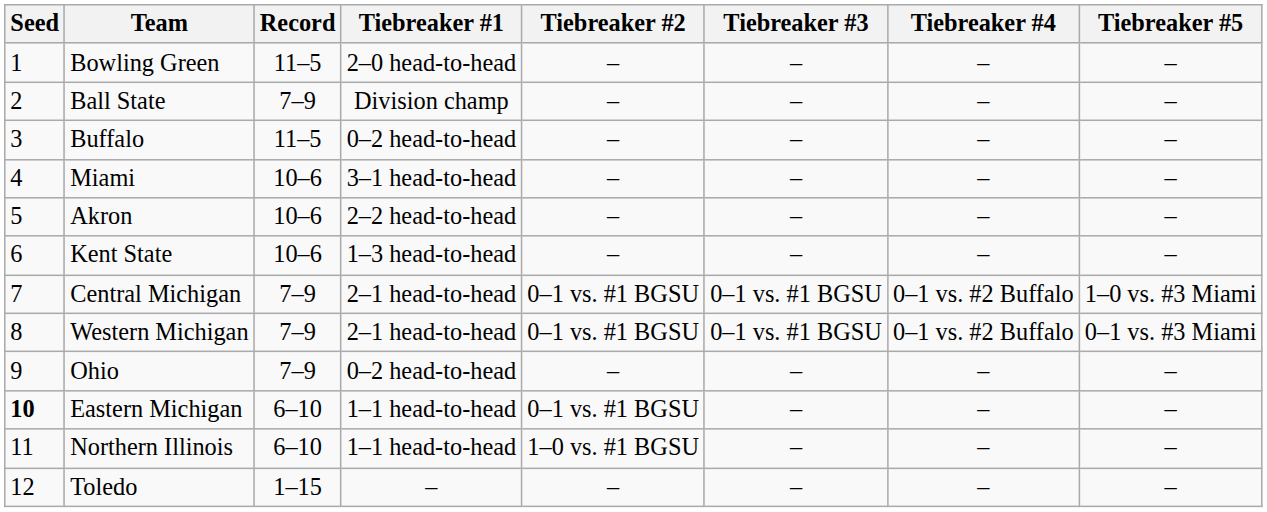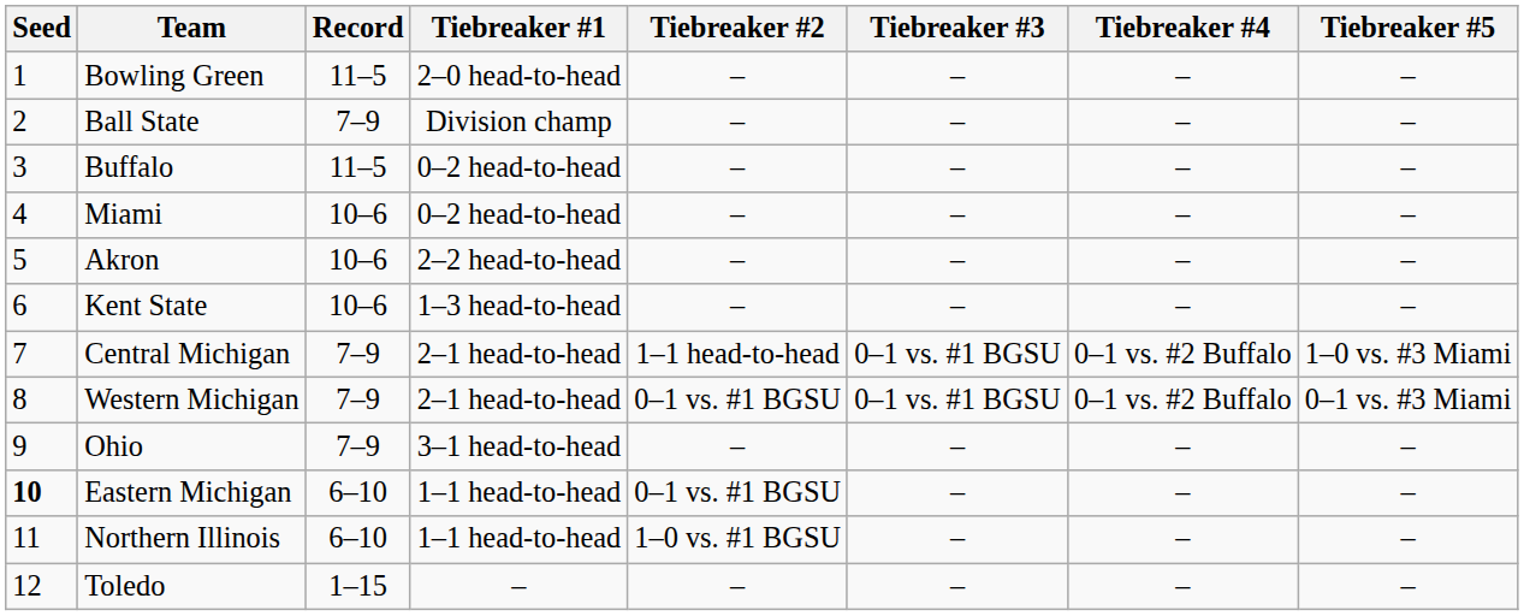 <table class="wikitable">
 <tr>
 <th>Seed</th>
 <th>Team</th>
 <th>Record</th>
 <th>Tiebreaker #1</th>
 <th>Tiebreaker #2</th>
 <th>Tiebreaker #3</th>
 <th>Tiebreaker #4</th>
 <th>Tiebreaker #5</th>
 </tr>
 <tr>
 <td>1</td>
 <td>Bowling Green</td>
 <td align=center>11–5</td>
 <td align=center>2–0 head-to-head</td>
 <td align=center>–</td>
 <td align=center>–</td>
 <td align=center>–</td>
 <td align=center>–</td>
 </tr>
 <tr>
 <td>2</td>
 <td>Ball State</td>
 <td align=center>7–9</td>
 <td align=center>Division champ</td>
 <td align=center>–</td>
 <td align=center>–</td>
 <td align=center>–</td>
 <td align=center>–</td>
 </tr>
 <tr>
 <td>3</td>
 <td>Buffalo</td>
 <td align=center>11–5</td>
 <td align=center>0–2 head-to-head</td>
 <td align=center>–</td>
 <td align=center>–</td>
 <td align=center>–</td>
 <td align=center>–</td>
 </tr>
 <tr>
 <td>4</td>
 <td>Miami</td>
 <td align=center>10–6</td>
-<td align=center>3–1 head-to-head</td>
+<td align=center>0–2 head-to-head</td>
 <td align=center>–</td>
 <td align=center>–</td>
 <td align=center>–</td>
 <td align=center>–</td>
 </tr>
 <tr>
 <td>5</td>
 <td>Akron</td>
 <td align=center>10–6</td>
 <td align=center>2–2 head-to-head</td>
 <td align=center>–</td>
 <td align=center>–</td>
 <td align=center>–</td>
 <td align=center>–</td>
 </tr>
 <tr>
 <td>6</td>
 <td>Kent State</td>
 <td align=center>10–6</td>
 <td align=center>1–3 head-to-head</td>
 <td align=center>–</td>
 <td align=center>–</td>
 <td align=center>–</td>
 <td align=center>–</td>
 </tr>
 <tr>
 <td>7</td>
 <td>Central Michigan</td>
 <td align=center>7–9</td>
 <td align=center>2–1 head-to-head</td>
-<td align=center>0–1 vs. #1 BGSU</td>
+<td align=center>1–1 head-to-head</td>
 <td align=center>0–1 vs. #1 BGSU</td>
 <td align=center>0–1 vs. #2 Buffalo</td>
 <td align=center>1–0 vs. #3 Miami</td>
 </tr>
 <tr>
 <td>8</td>
 <td>Western Michigan</td>
 <td align=center>7–9</td>
 <td align=center>2–1 head-to-head</td>
 <td align=center>0–1 vs. #1 BGSU</td>
 <td align=center>0–1 vs. #1 BGSU</td>
 <td align=center>0–1 vs. #2 Buffalo</td>
 <td align=center>0–1 vs. #3 Miami</td>
 </tr>
 <tr>
 <td>9</td>
 <td>Ohio</td>
 <td align=center>7–9</td>
-<td align=center>0–2 head-to-head</td>
+<td align=center>3–1 head-to-head</td>
 <td align=center>–</td>
 <td align=center>–</td>
 <td align=center>–</td>
 <td align=center>–</td>
 </tr>
 <tr>
 <td><strong>10</strong></td>
 <td>Eastern Michigan</td>
 <td align=center>6–10</td>
 <td align=center>1–1 head-to-head</td>
 <td align=center>0–1 vs. #1 BGSU</td>
 <td align=center>–</td>
 <td align=center>–</td>
 <td align=center>–</td>
 </tr>
 <tr>
 <td>11</td>
 <td>Northern Illinois</td>
 <td align=center>6–10</td>
 <td align=center>1–1 head-to-head</td>
 <td align=center>1–0 vs. #1 BGSU</td>
 <td align=center>–</td>
 <td align=center>–</td>
 <td align=center>–</td>
 </tr>
 <tr>
 <td>12</td>
 <td>Toledo</td>
 <td align=center>1–15</td>
 <td align=center>–</td>
 <td align=center>–</td>
 <td align=center>–</td>
 <td align=center>–</td>
 <td align=center>–</td>
 </tr>
 </table>
